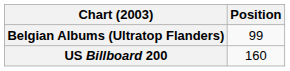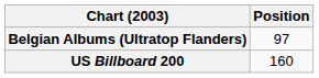 <table class="wikitable sortable plainrowheaders" style="text-align:center">
 <tr>
 <th scope="col">Chart (2003)</th>
 <th scope="col">Position</th>
 </tr>
 <tr>
 <th scope="row">Belgian Albums (Ultratop Flanders)</th>
-<td>99</td>
+<td>97</td>
 </tr>
 <tr>
 <th scope="row">US <em>Billboard</em> 200</th>
 <td>160</td>
 </tr>
 </table>
